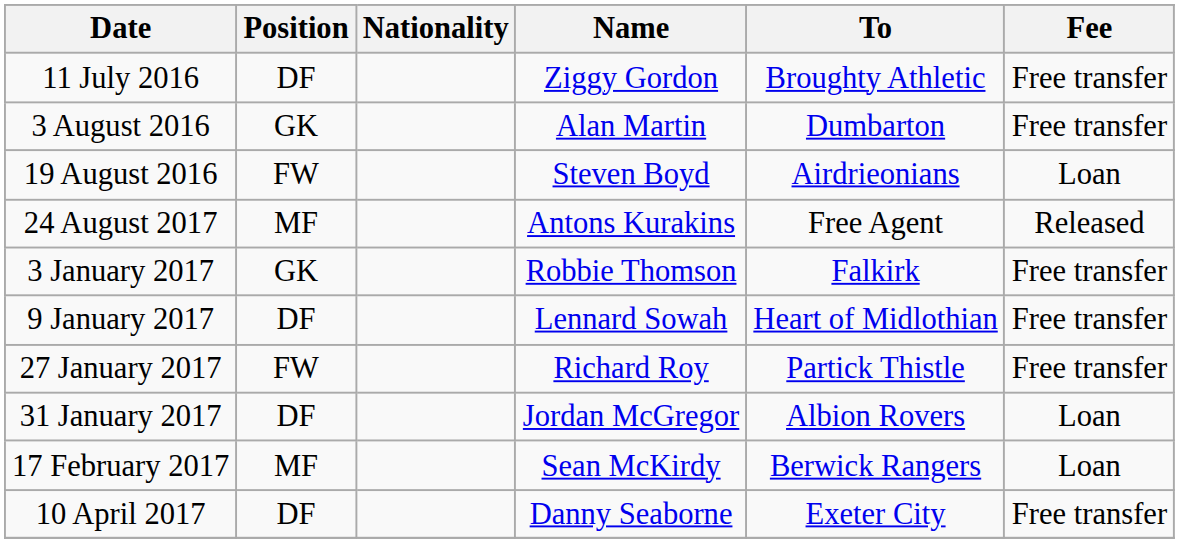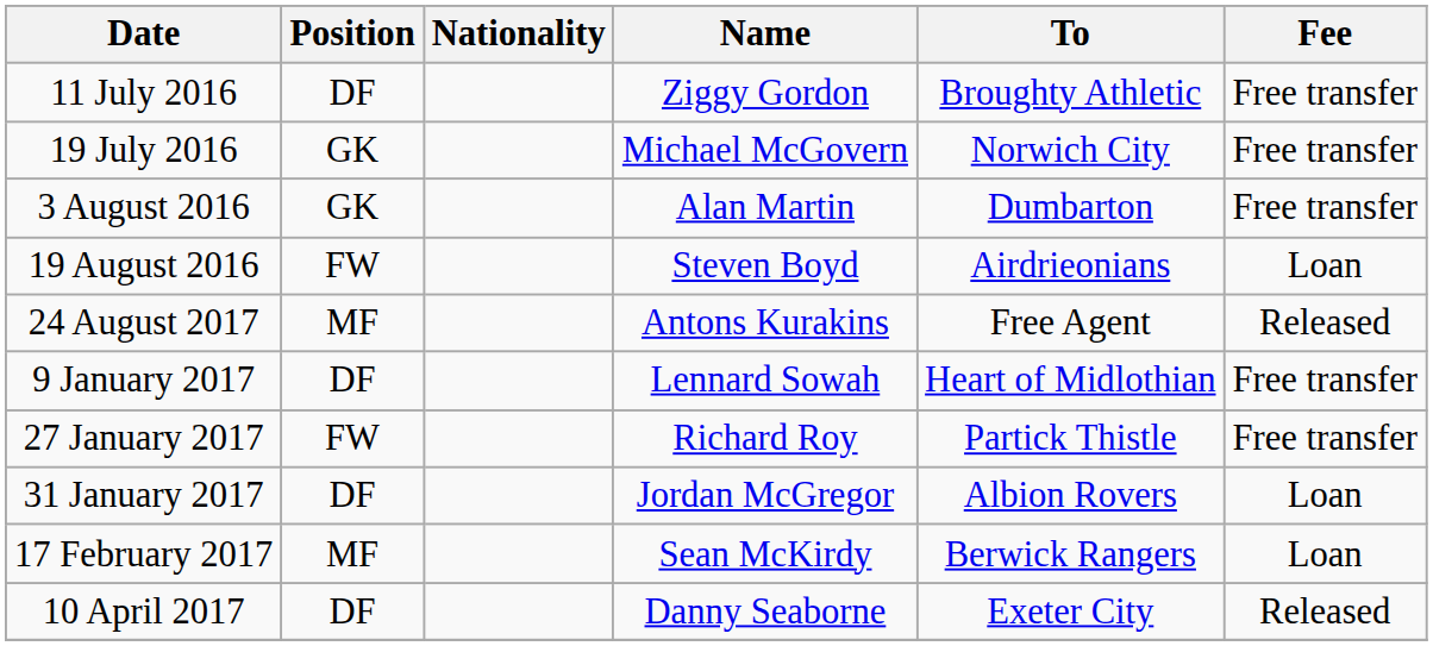 <table class="wikitable" style="text-align:center;">
 <tr>
 <th>Date</th>
 <th>Position</th>
 <th>Nationality</th>
 <th>Name</th>
 <th>To</th>
 <th>Fee</th>
 </tr>
 <tr>
 <td>11 July 2016</td>
 <td>DF</td>
 <td></td>
 <td><a href='#'>Ziggy Gordon</a></td>
 <td><a href='#'>Broughty Athletic</a></td>
+<td>Free transfer</td>
+</tr>
+<tr>
+<td>19 July 2016</td>
+<td>GK</td>
+<td></td>
+<td><a href='#'>Michael McGovern</a></td>
+<td><a href='#'>Norwich City</a></td>
 <td>Free transfer</td>
 </tr>
 <tr>
 <td>3 August 2016</td>
 <td>GK</td>
 <td></td>
 <td><a href='#'>Alan Martin</a></td>
 <td><a href='#'>Dumbarton</a></td>
 <td>Free transfer</td>
 </tr>
 <tr>
 <td>19 August 2016</td>
 <td>FW</td>
 <td></td>
 <td><a href='#'>Steven Boyd</a></td>
 <td><a href='#'>Airdrieonians</a></td>
 <td>Loan</td>
 </tr>
 <tr>
 <td>24 August 2017</td>
 <td>MF</td>
 <td></td>
 <td><a href='#'>Antons Kurakins</a></td>
 <td>Free Agent</td>
 <td>Released</td>
-</tr>
-<tr>
-<td>3 January 2017</td>
-<td>GK</td>
-<td></td>
-<td><a href='#'>Robbie Thomson</a></td>
-<td><a href='#'>Falkirk</a></td>
-<td>Free transfer</td>
 </tr>
 <tr>
 <td>9 January 2017</td>
 <td>DF</td>
 <td></td>
 <td><a href='#'>Lennard Sowah</a></td>
 <td><a href='#'>Heart of Midlothian</a></td>
 <td>Free transfer</td>
 </tr>
 <tr>
 <td>27 January 2017</td>
 <td>FW</td>
 <td></td>
 <td><a href='#'>Richard Roy</a></td>
 <td><a href='#'>Partick Thistle</a></td>
 <td>Free transfer</td>
 </tr>
 <tr>
 <td>31 January 2017</td>
 <td>DF</td>
 <td></td>
 <td><a href='#'>Jordan McGregor</a></td>
 <td><a href='#'>Albion Rovers</a></td>
 <td>Loan</td>
 </tr>
 <tr>
 <td>17 February 2017</td>
 <td>MF</td>
 <td></td>
 <td><a href='#'>Sean McKirdy</a></td>
 <td><a href='#'>Berwick Rangers</a></td>
 <td>Loan</td>
 </tr>
 <tr>
 <td>10 April 2017</td>
 <td>DF</td>
 <td></td>
 <td><a href='#'>Danny Seaborne</a></td>
 <td><a href='#'>Exeter City</a></td>
-<td>Free transfer</td>
+<td>Released</td>
 </tr>
 <tr>
 </tr>
 </table>
